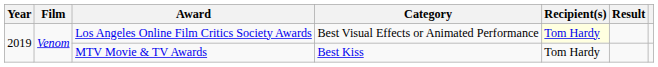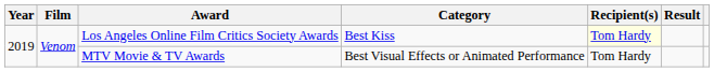 <table class="wikitable plainrowheaders sortable">
 <tr>
 <th scope="col">Year</th>
 <th scope="col">Film</th>
 <th scope="col">Award</th>
 <th scope="col">Category</th>
 <th scope="col">Recipient(s)</th>
 <th scope="col">Result</th>
 <th scope="col" class="unsortable"></th>
 </tr>
 <tr>
 <td rowspan="2">2019</td>
 <td rowspan="2"><em><a href='#'>Venom</a></em></td>
 <td><a href='#'>Los Angeles Online Film Critics Society Awards</a></td>
-<td>Best Visual Effects or Animated Performance</td>
+<td><a href='#'>Best Kiss</a></td>
 <td style="background: lightyellow;"><a href='#'>Tom Hardy</a></td>
 <td></td>
 <td style="text-align:center;"></td>
 </tr>
 <tr>
 <td><a href='#'>MTV Movie & TV Awards</a></td>
-<td><a href='#'>Best Kiss</a></td>
+<td>Best Visual Effects or Animated Performance</td>
 <td>Tom Hardy</td>
 <td></td>
 <td style="text-align:center;"></td>
 </tr>
 </table>
